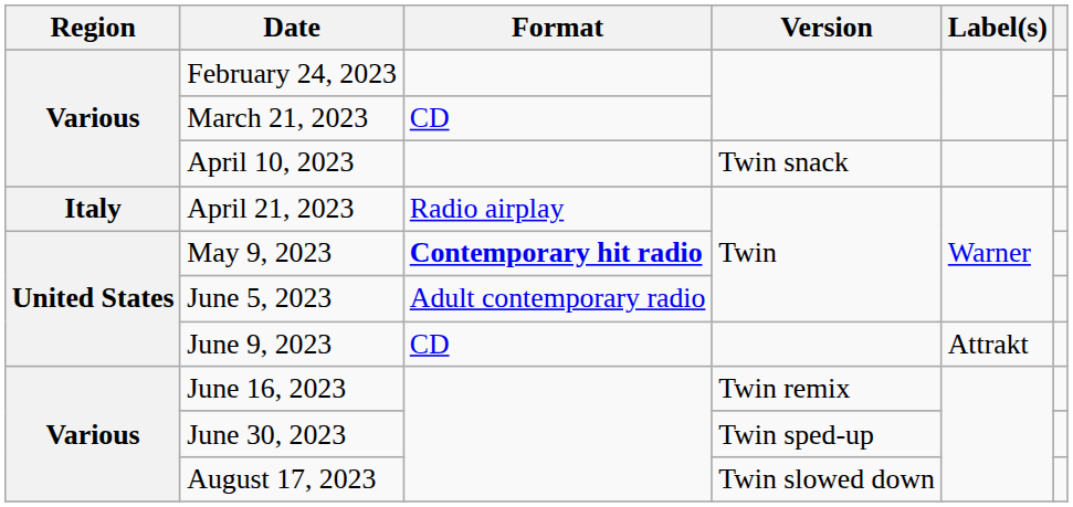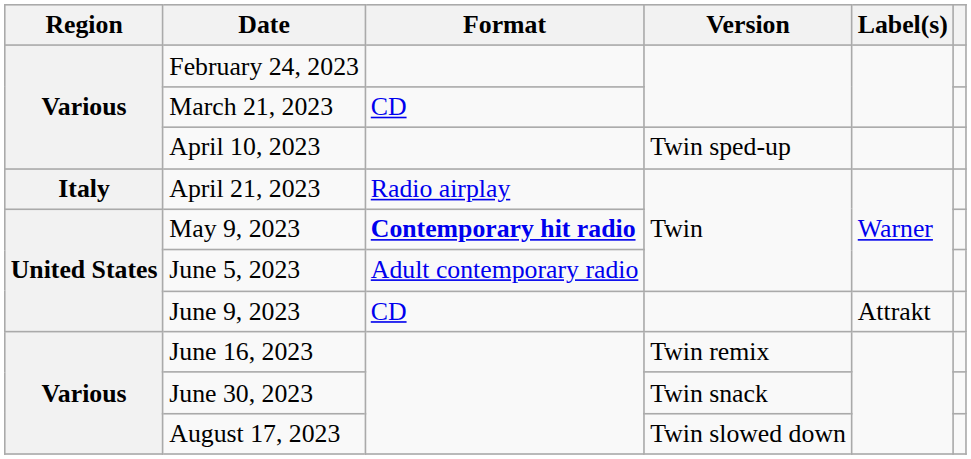 <table class="wikitable plainrowheaders">
 <tr>
 <th scope="col">Region</th>
 <th scope="col">Date</th>
 <th scope="col">Format</th>
 <th scope="col">Version</th>
 <th scope="col">Label(s)</th>
 <th scope="col"></th>
 </tr>
 <tr>
 <th scope="row" rowspan="3">Various</th>
 <td>February 24, 2023</td>
 <td></td>
 <td rowspan="2"></td>
 <td rowspan="2"></td>
 <td style="text-align:center"></td>
 </tr>
 <tr>
 <td>March 21, 2023</td>
 <td><a href='#'>CD</a></td>
 <td style="text-align:center"></td>
 </tr>
 <tr>
 <td>April 10, 2023</td>
 <td></td>
-<td>Twin snack</td>
+<td>Twin sped-up</td>
 <td></td>
 <td style="text-align:center"></td>
 </tr>
 <tr>
 <th scope="row">Italy</th>
 <td>April 21, 2023</td>
 <td><a href='#'>Radio airplay</a></td>
 <td rowspan="3">Twin</td>
 <td rowspan="3"><a href='#'>Warner</a></td>
 <td style="text-align:center"></td>
 </tr>
 <tr>
 <th scope="row" rowspan="3">United States</th>
 <td>May 9, 2023</td>
 <td><strong><a href='#'>Contemporary hit radio</a></strong></td>
 <td style="text-align:center"></td>
 </tr>
 <tr>
 <td>June 5, 2023</td>
 <td><a href='#'>Adult contemporary radio</a></td>
 <td style="text-align:center"></td>
 </tr>
 <tr>
 <td>June 9, 2023</td>
 <td><a href='#'>CD</a></td>
 <td></td>
 <td>Attrakt</td>
 <td style="text-align:center"></td>
 </tr>
 <tr>
 <th scope="row" rowspan="3">Various</th>
 <td>June 16, 2023</td>
 <td rowspan="3"></td>
 <td>Twin remix</td>
 <td rowspan="3"></td>
 <td style="text-align:center"></td>
 </tr>
 <tr>
 <td>June 30, 2023</td>
-<td>Twin sped-up</td>
+<td>Twin snack</td>
 <td style="text-align:center"></td>
 </tr>
 <tr>
 <td>August 17, 2023</td>
 <td>Twin slowed down</td>
 <td style="text-align:center"></td>
 </tr>
 </table>
